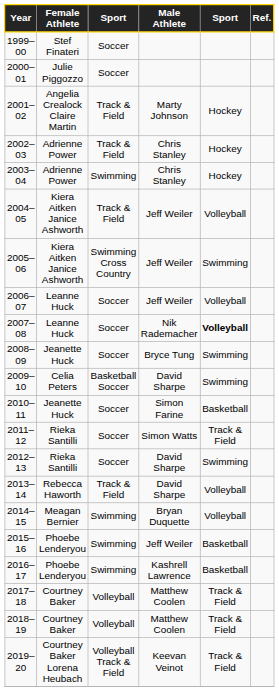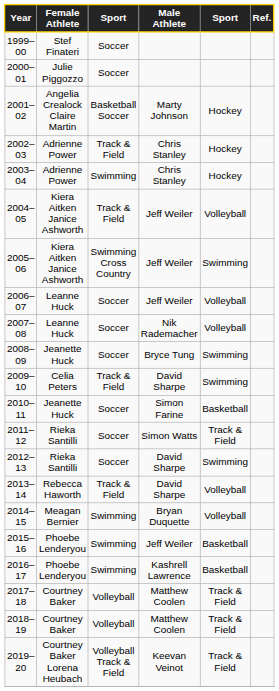 <table class="wikitable" width="60%">
 <tr align="center" style=" background:#242424;color:white;border:2px solid #FFD400">
 <td><strong>Year</strong></td>
 <td><strong>Female Athlete</strong></td>
 <td><strong>Sport</strong></td>
 <td><strong>Male Athlete</strong></td>
 <td><strong>Sport</strong></td>
 <td><strong>Ref.</strong></td>
 </tr>
 <tr align="center" bgcolor="">
 <td>1999–00</td>
 <td>Stef Finateri</td>
 <td>Soccer</td>
 <td></td>
 <td></td>
 <td></td>
 </tr>
 <tr align="center" bgcolor="">
 <td>2000–01</td>
 <td>Julie Piggozzo</td>
 <td>Soccer</td>
 <td></td>
 <td></td>
 <td></td>
 </tr>
 <tr align="center" bgcolor="">
 <td>2001–02</td>
 <td>Angelia Crealock<br>Claire Martin</td>
-<td>Track & Field</td>
+<td>Basketball<br>Soccer</td>
 <td>Marty Johnson</td>
 <td>Hockey</td>
 <td></td>
 </tr>
 <tr align="center" bgcolor="">
 <td>2002–03</td>
 <td>Adrienne Power</td>
 <td>Track & Field</td>
 <td>Chris Stanley</td>
 <td>Hockey</td>
 <td></td>
 </tr>
 <tr align="center" bgcolor="">
 <td>2003–04</td>
 <td>Adrienne Power</td>
 <td>Swimming</td>
 <td>Chris Stanley</td>
 <td>Hockey</td>
 <td></td>
 </tr>
 <tr align="center" bgcolor="">
 <td>2004–05</td>
 <td>Kiera Aitken<br>Janice Ashworth</td>
 <td>Track & Field</td>
 <td>Jeff Weiler</td>
 <td>Volleyball</td>
 <td></td>
 </tr>
 <tr align="center" bgcolor="">
 <td>2005–06</td>
 <td>Kiera Aitken<br>Janice Ashworth</td>
 <td>Swimming<br>Cross Country</td>
 <td>Jeff Weiler</td>
 <td>Swimming</td>
 <td></td>
 </tr>
 <tr align="center" bgcolor="">
 <td>2006–07</td>
 <td>Leanne Huck</td>
 <td>Soccer</td>
 <td>Jeff Weiler</td>
 <td>Volleyball</td>
 <td></td>
 </tr>
 <tr align="center" bgcolor="">
 <td>2007–08</td>
 <td>Leanne Huck</td>
 <td>Soccer</td>
 <td>Nik Rademacher</td>
-<td><strong>Volleyball</strong></td>
+<td>Volleyball</td>
 <td></td>
 </tr>
 <tr align="center" bgcolor="">
 <td>2008–09</td>
 <td>Jeanette Huck</td>
 <td>Soccer</td>
 <td>Bryce Tung</td>
 <td>Swimming</td>
 <td></td>
 </tr>
 <tr align="center" bgcolor="">
 <td>2009–10</td>
 <td>Celia Peters</td>
-<td>Basketball<br>Soccer</td>
+<td>Track & Field</td>
 <td>David Sharpe</td>
 <td>Swimming</td>
 <td></td>
 </tr>
 <tr align="center" bgcolor="">
 <td>2010–11</td>
 <td>Jeanette Huck</td>
 <td>Soccer</td>
 <td>Simon Farine</td>
 <td>Basketball</td>
 <td></td>
 </tr>
 <tr align="center" bgcolor="">
 <td>2011–12</td>
 <td>Rieka Santilli</td>
 <td>Soccer</td>
 <td>Simon Watts</td>
 <td>Track & Field</td>
 <td></td>
 </tr>
 <tr align="center" bgcolor="">
 <td>2012–13</td>
 <td>Rieka Santilli</td>
 <td>Soccer</td>
 <td>David Sharpe</td>
 <td>Swimming</td>
 <td></td>
 </tr>
 <tr align="center" bgcolor="">
 <td>2013–14</td>
 <td>Rebecca Haworth</td>
 <td>Track & Field</td>
 <td>David Sharpe</td>
 <td>Volleyball</td>
 <td></td>
 </tr>
 <tr align="center" bgcolor="">
 <td>2014–15</td>
 <td>Meagan Bernier</td>
 <td>Swimming</td>
 <td>Bryan Duquette</td>
 <td>Volleyball</td>
 <td></td>
 </tr>
 <tr align="center" bgcolor="">
 <td>2015–16</td>
 <td>Phoebe Lenderyou</td>
 <td>Swimming</td>
 <td>Jeff Weiler</td>
 <td>Basketball</td>
 <td></td>
 </tr>
 <tr align="center" bgcolor="">
 <td>2016–17</td>
 <td>Phoebe Lenderyou</td>
 <td>Swimming</td>
 <td>Kashrell Lawrence</td>
 <td>Basketball</td>
 <td></td>
 </tr>
 <tr align="center" bgcolor="">
 <td>2017–18</td>
 <td>Courtney Baker</td>
 <td>Volleyball</td>
 <td>Matthew Coolen</td>
 <td>Track & Field</td>
 <td></td>
 </tr>
 <tr align="center" bgcolor="">
 <td>2018–19</td>
 <td>Courtney Baker</td>
 <td>Volleyball</td>
 <td>Matthew Coolen</td>
 <td>Track & Field</td>
 <td></td>
 </tr>
 <tr align="center" bgcolor="">
 <td>2019–20</td>
 <td>Courtney Baker<br>Lorena Heubach</td>
 <td>Volleyball<br>Track & Field</td>
 <td>Keevan Veinot</td>
 <td>Track & Field</td>
 <td></td>
 </tr>
 <tr align="center" bgcolor="">
 </tr>
 </table>
